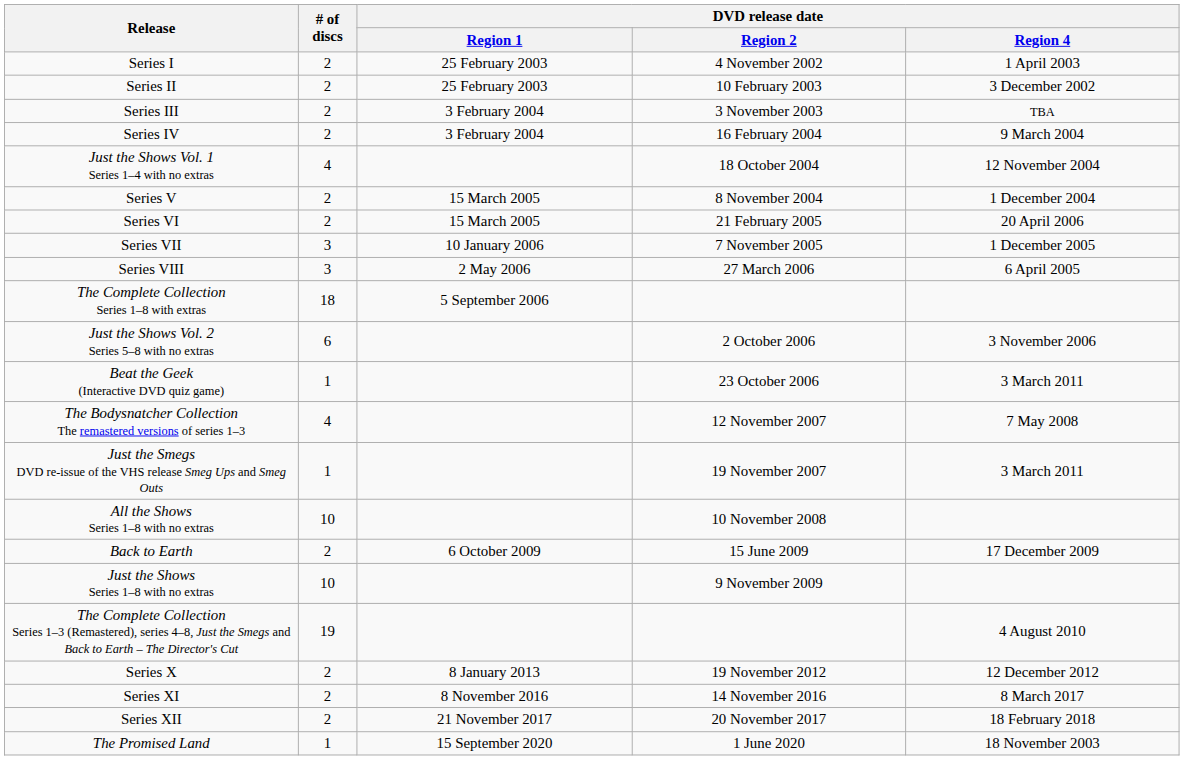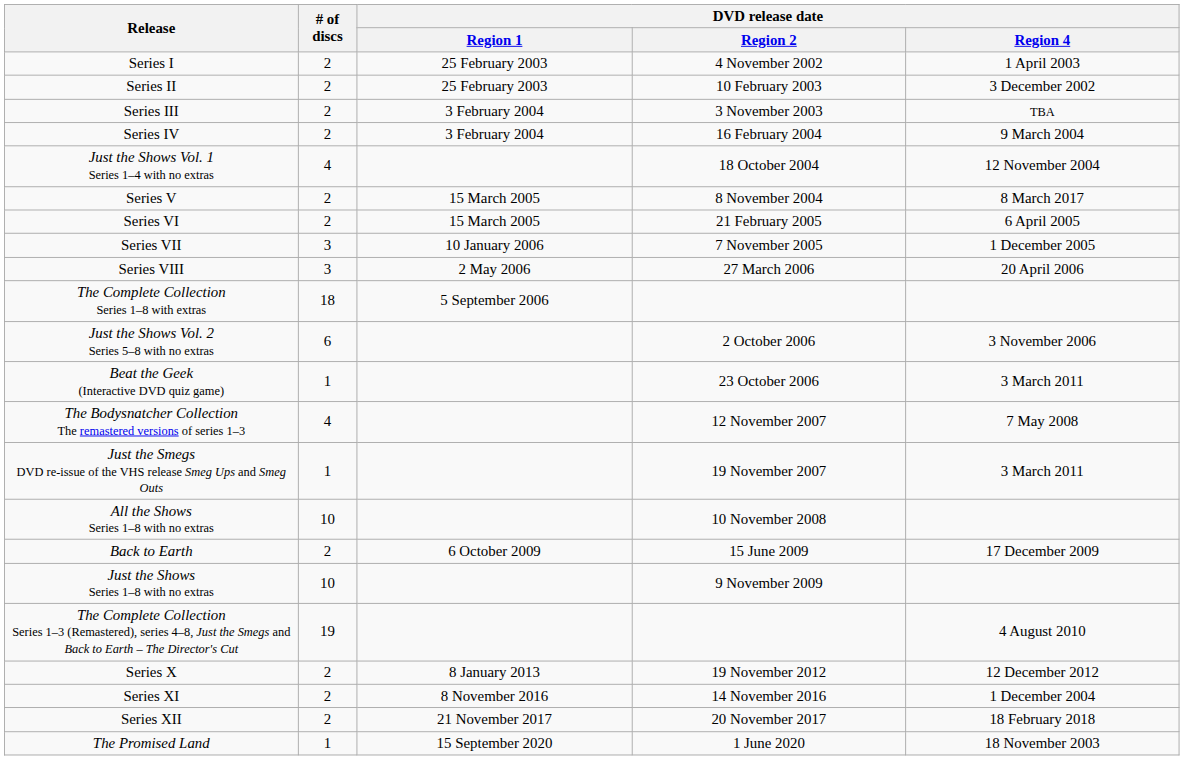 <table class="wikitable" style="width:100%; text-align:center;">
 <tr>
 <th rowspan="2" width="25%">Release</th>
 <th rowspan="2" width="5%"># of discs</th>
 <th colspan="3">DVD release date</th>
 </tr>
 <tr>
 <th><a href='#'>Region 1</a></th>
 <th><a href='#'>Region 2</a></th>
 <th><a href='#'>Region 4</a></th>
 </tr>
 <tr>
 <td>Series I</td>
 <td>2</td>
 <td>25 February 2003</td>
 <td>4 November 2002</td>
 <td>1 April 2003</td>
 </tr>
 <tr>
 <td>Series II</td>
 <td>2</td>
 <td>25 February 2003</td>
 <td>10 February 2003</td>
 <td>3 December 2002</td>
 </tr>
 <tr>
 <td>Series III</td>
 <td>2</td>
 <td>3 February 2004</td>
 <td>3 November 2003</td>
 <td><small>TBA</small></td>
 </tr>
 <tr>
 <td>Series IV</td>
 <td>2</td>
 <td>3 February 2004</td>
 <td>16 February 2004</td>
 <td>9 March 2004</td>
 </tr>
 <tr>
 <td><em>Just the Shows Vol. 1</em><br><small>Series 1–4 with no extras</small></td>
 <td>4</td>
 <td></td>
 <td>18 October 2004</td>
 <td>12 November 2004</td>
 </tr>
 <tr>
 <td>Series V</td>
 <td>2</td>
 <td>15 March 2005</td>
 <td>8 November 2004</td>
-<td>1 December 2004</td>
+<td>8 March 2017</td>
 </tr>
 <tr>
 <td>Series VI</td>
 <td>2</td>
 <td>15 March 2005</td>
 <td>21 February 2005</td>
-<td>20 April 2006</td>
+<td>6 April 2005</td>
 </tr>
 <tr>
 <td>Series VII</td>
 <td>3</td>
 <td>10 January 2006</td>
 <td>7 November 2005</td>
 <td>1 December 2005</td>
 </tr>
 <tr>
 <td>Series VIII</td>
 <td>3</td>
 <td>2 May 2006</td>
 <td>27 March 2006</td>
-<td>6 April 2005</td>
+<td>20 April 2006</td>
 </tr>
 <tr>
 <td><em>The Complete Collection</em><br><small>Series 1–8 with extras</small></td>
 <td>18</td>
 <td>5 September 2006</td>
 <td></td>
 <td></td>
 </tr>
 <tr>
 <td><em>Just the Shows Vol. 2</em><br><small>Series 5–8 with no extras</small></td>
 <td>6</td>
 <td></td>
 <td>2 October 2006</td>
 <td>3 November 2006</td>
 </tr>
 <tr>
 <td><em>Beat the Geek</em><br><small>(Interactive DVD quiz game)</small></td>
 <td>1</td>
 <td></td>
 <td>23 October 2006</td>
 <td>3 March 2011</td>
 </tr>
 <tr>
 <td><em>The Bodysnatcher Collection</em><br><small>The <a href='#'>remastered versions</a> of series 1–3</small></td>
 <td>4</td>
 <td></td>
 <td>12 November 2007</td>
 <td>7 May 2008</td>
 </tr>
 <tr>
 <td><em>Just the Smegs</em><br><small>DVD re-issue of the VHS release <em>Smeg Ups</em> and <em>Smeg Outs</em></small></td>
 <td>1</td>
 <td></td>
 <td>19 November 2007</td>
 <td>3 March 2011</td>
 </tr>
 <tr>
 <td><em>All the Shows</em><br><small>Series 1–8 with no extras</small></td>
 <td>10</td>
 <td></td>
 <td>10 November 2008</td>
 <td></td>
 </tr>
 <tr>
 <td><em>Back to Earth</em></td>
 <td>2</td>
 <td>6 October 2009</td>
 <td>15 June 2009</td>
 <td>17 December 2009</td>
 </tr>
 <tr>
 <td><em>Just the Shows</em><br><small>Series 1–8 with no extras</small></td>
 <td>10</td>
 <td></td>
 <td>9 November 2009</td>
 <td></td>
 </tr>
 <tr>
 <td><em>The Complete Collection</em><br><small>Series 1–3 (Remastered), series 4–8, <em>Just the Smegs</em> and <em>Back to Earth – The Director's Cut</em></small></td>
 <td>19</td>
 <td></td>
 <td></td>
 <td>4 August 2010</td>
 </tr>
 <tr>
 <td>Series X</td>
 <td>2</td>
 <td>8 January 2013</td>
 <td>19 November 2012</td>
 <td>12 December 2012</td>
 </tr>
 <tr>
 <td>Series XI</td>
 <td>2</td>
 <td>8 November 2016</td>
 <td>14 November 2016</td>
-<td>8 March 2017</td>
+<td>1 December 2004</td>
 </tr>
 <tr>
 <td>Series XII</td>
 <td>2</td>
 <td>21 November 2017</td>
 <td>20 November 2017</td>
 <td>18 February 2018</td>
 </tr>
 <tr>
 <td><em>The Promised Land</em></td>
 <td>1</td>
 <td>15 September 2020</td>
 <td>1 June 2020</td>
 <td>18 November 2003</td>
 </tr>
 </table>
